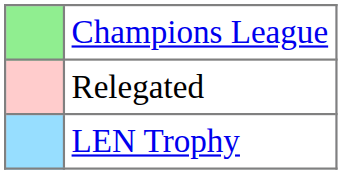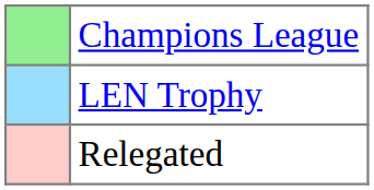 <table bgcolor="#f7f8ff" cellpadding="3" cellspacing="0" border="1" style="font-size: 95%; border: gray solid 1px; border-collapse: collapse;text-align:center;">
 <tr>
 <td style="background: #90EE90;" width="20"></td>
 <td bgcolor="#ffffff" align="left"><a href='#'>Champions League</a></td>
 </tr>
 <tr>
+<td style="background: #97DEFF;" width="20"></td>
+<td bgcolor="#ffffff" align="left"><a href='#'>LEN Trophy</a></td>
+</tr>
+<tr>
 <td style="background: #FFCCCC;" width="20"></td>
 <td bgcolor="#ffffff" align="left">Relegated</td>
 </tr>
-<tr>
-<td style="background: #97DEFF;" width="20"></td>
-<td bgcolor="#ffffff" align="left"><a href='#'>LEN Trophy</a></td>
-</tr>
 </table>
